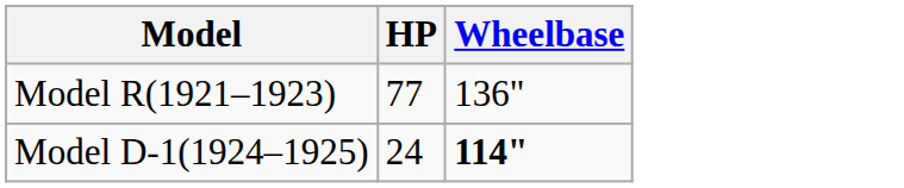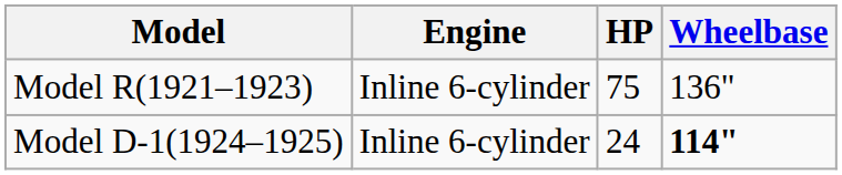 <table class="wikitable">
 <tr>
 <th>Model</th>
+<th>Engine</th>
 <th>HP</th>
 <th><a href='#'>Wheelbase</a></th>
 </tr>
 <tr>
 <td>Model R(1921–1923)</td>
-<td>77</td>
+<td>Inline 6-cylinder</td>
+<td>75</td>
 <td>136"</td>
 </tr>
 <tr>
 <td>Model D-1(1924–1925)</td>
+<td>Inline 6-cylinder</td>
 <td>24</td>
 <td><strong>114"</strong></td>
 </tr>
 </table>
